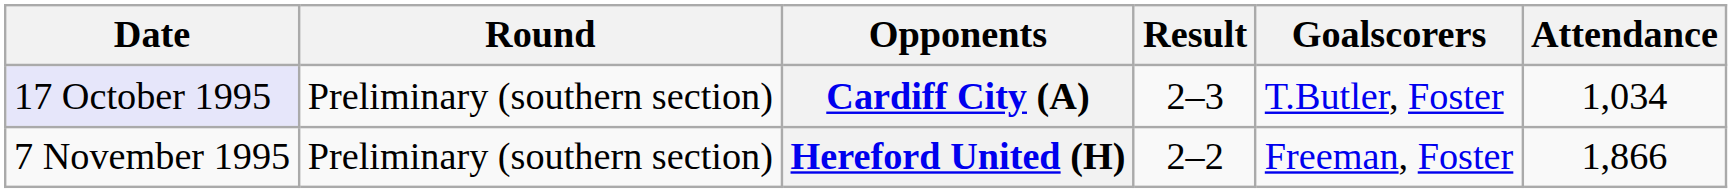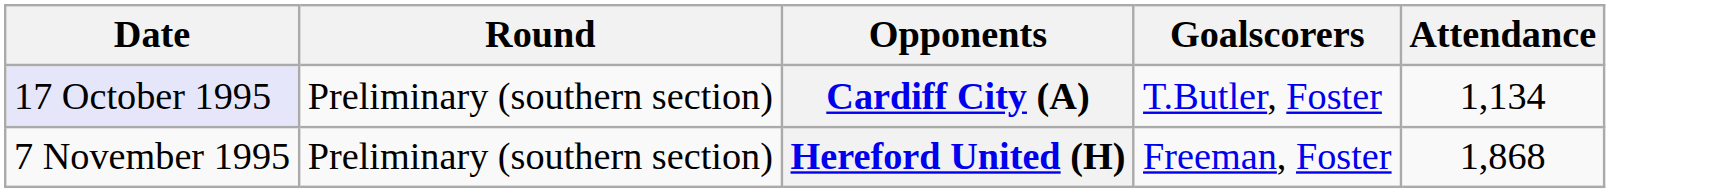 <table class="wikitable plainrowheaders sortable">
 <tr>
 <th scope=col>Date</th>
 <th scope=col>Round</th>
 <th scope=col>Opponents</th>
-<th scope=col>Result</th>
 <th scope=col class=unsortable>Goalscorers</th>
 <th scope=col>Attendance</th>
 </tr>
 <tr>
 <td style="background: lavender;">17 October 1995</td>
 <td>Preliminary (southern section)</td>
 <th scope=row><a href='#'>Cardiff City</a> (A)</th>
-<td align=center>2–3</td>
 <td><a href='#'>T.Butler</a>, <a href='#'>Foster</a></td>
-<td align=center>1,034</td>
+<td align=center>1,134</td>
 </tr>
 <tr>
 <td>7 November 1995</td>
 <td>Preliminary (southern section)</td>
 <th scope=row><a href='#'>Hereford United</a> (H)</th>
-<td align=center>2–2</td>
 <td><a href='#'>Freeman</a>, <a href='#'>Foster</a></td>
-<td align=center>1,866</td>
+<td align=center>1,868</td>
 </tr>
 </table>
